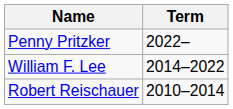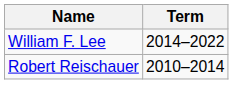 <table class="wikitable sortable">
 <tr>
 <th>Name</th>
 <th>Term</th>
-</tr>
-<tr>
-<td><a href='#'>Penny Pritzker</a></td>
-<td>2022–</td>
 </tr>
 <tr>
 <td><a href='#'>William F. Lee</a></td>
 <td>2014–2022</td>
 </tr>
 <tr>
 <td><a href='#'>Robert Reischauer</a></td>
 <td>2010–2014</td>
 </tr>
 </table>
